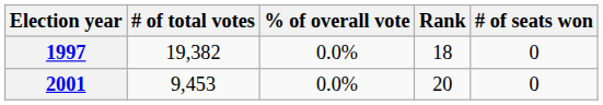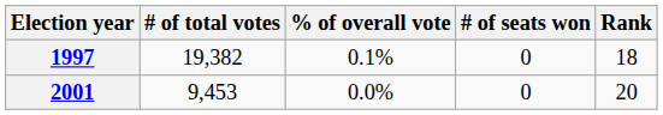 <table class="wikitable">
 <tr>
 <th>Election year</th>
 <th># of total votes</th>
 <th>% of overall vote</th>
+<th># of seats won</th>
 <th>Rank</th>
-<th># of seats won</th>
 </tr>
 <tr>
 <th><a href='#'>1997</a></th>
 <td style="text-align:center;">19,382</td>
-<td style="text-align:center;">0.0%</td>
+<td style="text-align:center;">0.1%</td>
+<td style="text-align:center;">0 </td>
 <td style="text-align:center;">18</td>
-<td style="text-align:center;">0 </td>
 </tr>
 <tr>
 <th><a href='#'>2001</a></th>
 <td style="text-align:center;">9,453 </td>
 <td style="text-align:center;">0.0% </td>
+<td style="text-align:center;">0 </td>
 <td style="text-align:center;">20</td>
-<td style="text-align:center;">0 </td>
 </tr>
 </table>
